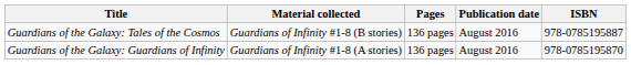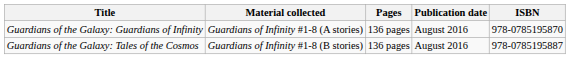 <table class="wikitable">
 <tr>
 <th>Title</th>
 <th>Material collected</th>
 <th>Pages</th>
 <th>Publication date</th>
 <th>ISBN</th>
 </tr>
 <tr>
+<td><em>Guardians of the Galaxy: Guardians of Infinity</em></td>
+<td><em>Guardians of Infinity</em> #1-8 (A stories)</td>
+<td>136 pages</td>
+<td>August 2016</td>
+<td>978-0785195870</td>
+</tr>
+<tr>
 <td><em>Guardians of the Galaxy: Tales of the Cosmos</em></td>
 <td><em>Guardians of Infinity</em> #1-8 (B stories)</td>
 <td>136 pages</td>
 <td>August 2016</td>
 <td>978-0785195887</td>
 </tr>
-<tr>
-<td><em>Guardians of the Galaxy: Guardians of Infinity</em></td>
-<td><em>Guardians of Infinity</em> #1-8 (A stories)</td>
-<td>136 pages</td>
-<td>August 2016</td>
-<td>978-0785195870</td>
-</tr>
 </table>
